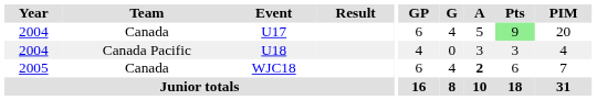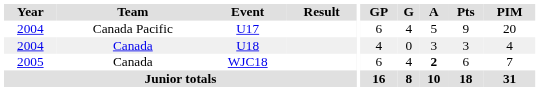 <table border="0" cellpadding="1" cellspacing="0" ID="Table3" style="text-align:center; width:40em">
 <tr ALIGN="center" bgcolor="#e0e0e0">
 <th>Year</th>
 <th>Team</th>
 <th>Event</th>
 <th>Result</th>
 <th rowspan="99" bgcolor="#ffffff"></th>
 <th>GP</th>
 <th>G</th>
 <th>A</th>
 <th>Pts</th>
 <th>PIM</th>
 </tr>
 <tr>
 <td><a href='#'>2004</a></td>
-<td>Canada</td>
+<td>Canada Pacific</td>
 <td><a href='#'>U17</a></td>
 <td></td>
 <td>6</td>
 <td>4</td>
 <td>5</td>
-<td style="background: lightgreen;">9</td>
+<td>9</td>
 <td>20</td>
 </tr>
 <tr bgcolor="#f0f0f0">
 <td><a href='#'>2004</a></td>
-<td>Canada Pacific</td>
+<td><a href='#'>Canada</a></td>
 <td><a href='#'>U18</a></td>
 <td></td>
 <td>4</td>
 <td>0</td>
 <td>3</td>
 <td>3</td>
 <td>4</td>
 </tr>
 <tr>
 <td><a href='#'>2005</a></td>
 <td>Canada</td>
 <td><a href='#'>WJC18</a></td>
 <td></td>
 <td>6</td>
 <td>4</td>
 <td><strong>2</strong></td>
 <td>6</td>
 <td>7</td>
 </tr>
 <tr bgcolor="#e0e0e0">
 <th colspan=4>Junior totals</th>
 <th>16</th>
 <th>8</th>
 <th>10</th>
 <th>18</th>
 <th>31</th>
 </tr>
 </table>
